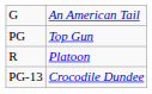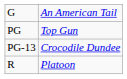 <table class="wikitable sortable" style="margin:auto; margin:auto;">
 <tr>
 <td>G</td>
 <td><em><a href='#'>An American Tail</a></em></td>
 </tr>
 <tr>
 <td>PG</td>
 <td><em><a href='#'>Top Gun</a></em></td>
 </tr>
 <tr>
+<td>PG-13</td>
+<td><em><a href='#'>Crocodile Dundee</a></em></td>
+</tr>
+<tr>
 <td>R</td>
 <td><em><a href='#'>Platoon</a></em></td>
 </tr>
-<tr>
-<td>PG-13</td>
-<td><em><a href='#'>Crocodile Dundee</a></em></td>
-</tr>
 </table>
